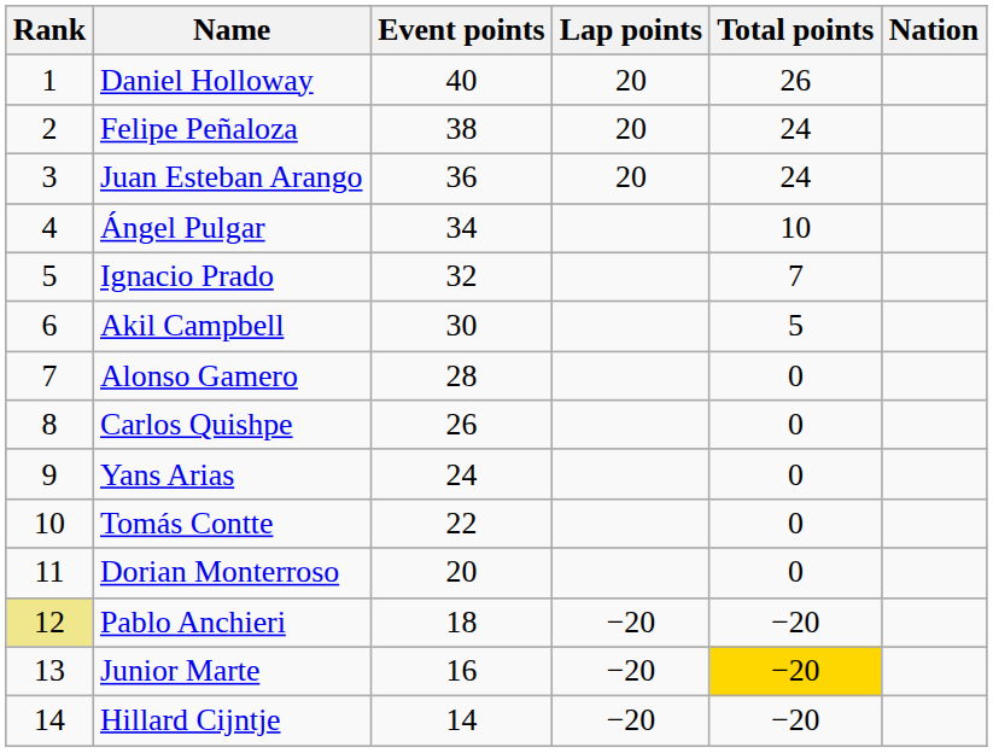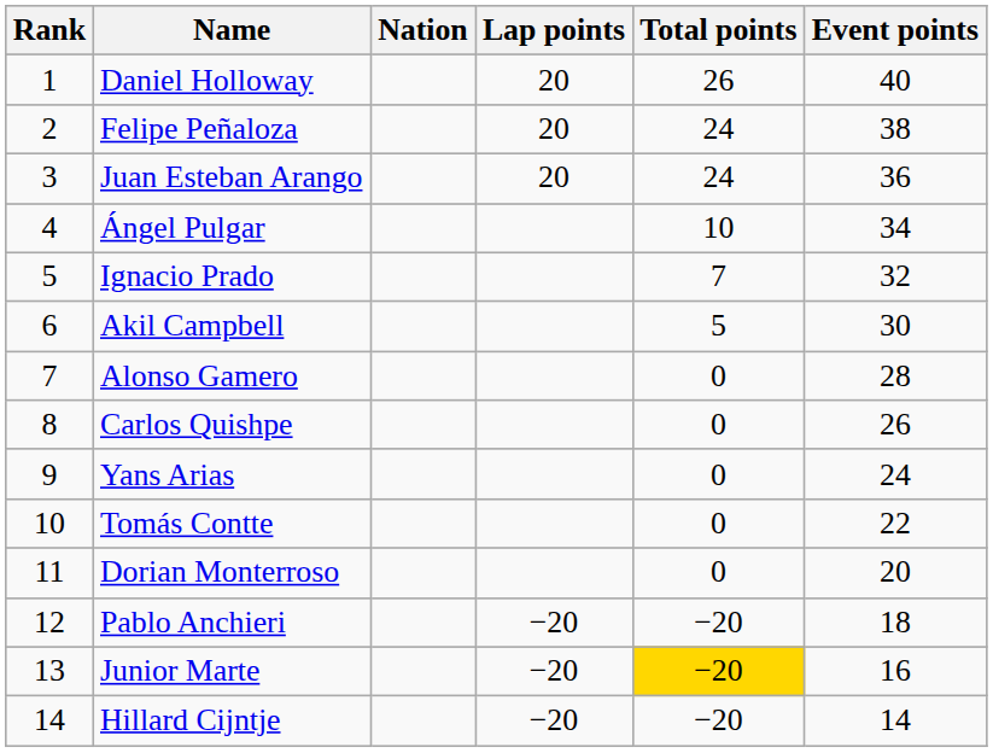 <table class="wikitable sortable" style="text-align:center" width=40%>
 <tr>
 <th>Rank</th>
 <th>Name</th>
-<th>Event points</th>
+<th>Nation</th>
 <th>Lap points</th>
 <th>Total points</th>
-<th>Nation</th>
+<th>Event points</th>
 </tr>
 <tr>
 <td>1</td>
 <td align=left><a href='#'>Daniel Holloway</a></td>
-<td>40</td>
+<td align=left></td>
 <td>20</td>
 <td>26</td>
-<td align=left></td>
+<td>40</td>
 </tr>
 <tr>
 <td>2</td>
 <td align=left><a href='#'>Felipe Peñaloza</a></td>
-<td>38</td>
+<td align=left></td>
 <td>20</td>
 <td>24</td>
-<td align=left></td>
+<td>38</td>
 </tr>
 <tr>
 <td>3</td>
 <td align=left><a href='#'>Juan Esteban Arango</a></td>
-<td>36</td>
+<td align=left></td>
 <td>20</td>
 <td>24</td>
-<td align=left></td>
+<td>36</td>
 </tr>
 <tr>
 <td>4</td>
 <td align=left><a href='#'>Ángel Pulgar</a></td>
-<td>34</td>
+<td align=left></td>
 <td></td>
 <td>10</td>
-<td align=left></td>
+<td>34</td>
 </tr>
 <tr>
 <td>5</td>
 <td align=left><a href='#'>Ignacio Prado</a></td>
-<td>32</td>
+<td align=left></td>
 <td></td>
 <td>7</td>
-<td align=left></td>
+<td>32</td>
 </tr>
 <tr>
 <td>6</td>
 <td align=left><a href='#'>Akil Campbell</a></td>
-<td>30</td>
+<td align=left></td>
 <td></td>
 <td>5</td>
-<td align=left></td>
+<td>30</td>
 </tr>
 <tr>
 <td>7</td>
 <td align=left><a href='#'>Alonso Gamero</a></td>
-<td>28</td>
+<td align=left></td>
 <td></td>
 <td>0</td>
-<td align=left></td>
+<td>28</td>
 </tr>
 <tr>
 <td>8</td>
 <td align=left><a href='#'>Carlos Quishpe</a></td>
-<td>26</td>
+<td align=left></td>
 <td></td>
 <td>0</td>
-<td align=left></td>
+<td>26</td>
 </tr>
 <tr>
 <td>9</td>
 <td align=left><a href='#'>Yans Arias</a></td>
-<td>24</td>
+<td align=left></td>
 <td></td>
 <td>0</td>
-<td align=left></td>
+<td>24</td>
 </tr>
 <tr>
 <td>10</td>
 <td align=left><a href='#'>Tomás Contte</a></td>
-<td>22</td>
+<td align=left></td>
 <td></td>
 <td>0</td>
-<td align=left></td>
+<td>22</td>
 </tr>
 <tr>
 <td>11</td>
 <td align=left><a href='#'>Dorian Monterroso</a></td>
-<td>20</td>
+<td align=left></td>
 <td></td>
 <td>0</td>
-<td align=left></td>
+<td>20</td>
 </tr>
 <tr>
-<td style="background: khaki;">12</td>
+<td>12</td>
 <td align=left><a href='#'>Pablo Anchieri</a></td>
-<td>18</td>
+<td align=left></td>
 <td>−20</td>
 <td>−20</td>
-<td align=left></td>
+<td>18</td>
 </tr>
 <tr>
 <td>13</td>
 <td align=left><a href='#'>Junior Marte</a></td>
-<td>16</td>
+<td align=left></td>
 <td>−20</td>
 <td style="background: gold;">−20</td>
-<td align=left></td>
+<td>16</td>
 </tr>
 <tr>
 <td>14</td>
 <td align=left><a href='#'>Hillard Cijntje</a></td>
-<td>14</td>
+<td align=left></td>
 <td>−20</td>
 <td>−20</td>
-<td align=left></td>
+<td>14</td>
 </tr>
 </table>
